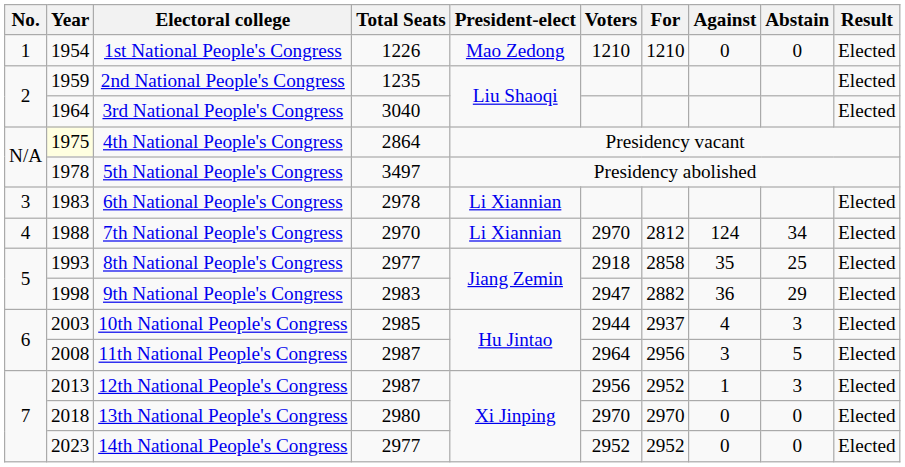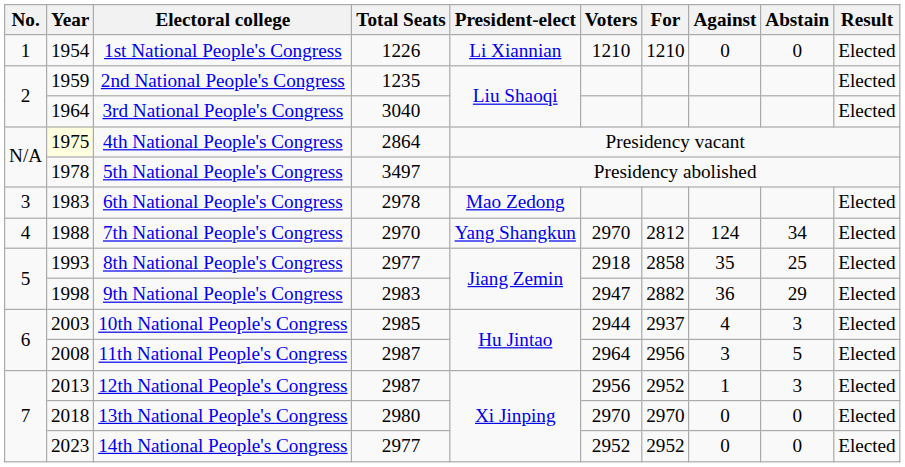 <table class=wikitable style="text-align:center;">
 <tr>
 <th>No.</th>
 <th>Year</th>
 <th>Electoral college</th>
 <th>Total Seats</th>
 <th>President-elect</th>
 <th>Voters</th>
 <th>For</th>
 <th>Against</th>
 <th>Abstain</th>
 <th>Result</th>
 </tr>
 <tr>
 <td>1</td>
 <td>1954</td>
 <td><a href='#'>1st National People's Congress</a></td>
 <td>1226</td>
-<td><a href='#'>Mao Zedong</a></td>
+<td><a href='#'>Li Xiannian</a></td>
 <td>1210</td>
 <td>1210</td>
 <td>0</td>
 <td>0</td>
 <td>Elected</td>
 </tr>
 <tr>
 <td rowspan="2">2</td>
 <td>1959</td>
 <td><a href='#'>2nd National People's Congress</a></td>
 <td>1235</td>
 <td rowspan="2"><a href='#'>Liu Shaoqi</a></td>
 <td></td>
 <td></td>
 <td></td>
 <td></td>
 <td>Elected</td>
 </tr>
 <tr>
 <td>1964</td>
 <td><a href='#'>3rd National People's Congress</a></td>
 <td>3040</td>
 <td></td>
 <td></td>
 <td></td>
 <td></td>
 <td>Elected</td>
 </tr>
 <tr>
 <td rowspan="2">N/A</td>
 <td style="background: lightyellow;">1975</td>
 <td><a href='#'>4th National People's Congress</a></td>
 <td>2864</td>
 <td colspan="6">Presidency vacant</td>
 </tr>
 <tr>
 <td>1978</td>
 <td><a href='#'>5th National People's Congress</a></td>
 <td>3497</td>
 <td colspan="6">Presidency abolished</td>
 </tr>
 <tr>
 <td>3</td>
 <td>1983</td>
 <td><a href='#'>6th National People's Congress</a></td>
 <td>2978</td>
-<td><a href='#'>Li Xiannian</a></td>
+<td><a href='#'>Mao Zedong</a></td>
 <td></td>
 <td></td>
 <td></td>
 <td></td>
 <td>Elected</td>
 </tr>
 <tr>
 <td>4</td>
 <td>1988</td>
 <td><a href='#'>7th National People's Congress</a></td>
 <td>2970</td>
-<td><a href='#'>Li Xiannian</a></td>
+<td><a href='#'>Yang Shangkun</a></td>
 <td>2970</td>
 <td>2812</td>
 <td>124</td>
 <td>34</td>
 <td>Elected</td>
 </tr>
 <tr>
 <td rowspan="2">5</td>
 <td>1993</td>
 <td><a href='#'>8th National People's Congress</a></td>
 <td>2977</td>
 <td rowspan="2"><a href='#'>Jiang Zemin</a></td>
 <td>2918</td>
 <td>2858</td>
 <td>35</td>
 <td>25</td>
 <td>Elected</td>
 </tr>
 <tr>
 <td>1998</td>
 <td><a href='#'>9th National People's Congress</a></td>
 <td>2983</td>
 <td>2947</td>
 <td>2882</td>
 <td>36</td>
 <td>29</td>
 <td>Elected</td>
 </tr>
 <tr>
 <td rowspan="2">6</td>
 <td>2003</td>
 <td><a href='#'>10th National People's Congress</a></td>
 <td>2985</td>
 <td rowspan="2"><a href='#'>Hu Jintao</a></td>
 <td>2944</td>
 <td>2937</td>
 <td>4</td>
 <td>3</td>
 <td>Elected</td>
 </tr>
 <tr>
 <td>2008</td>
 <td><a href='#'>11th National People's Congress</a></td>
 <td>2987</td>
 <td>2964</td>
 <td>2956</td>
 <td>3</td>
 <td>5</td>
 <td>Elected</td>
 </tr>
 <tr>
 <td rowspan="3">7</td>
 <td>2013</td>
 <td><a href='#'>12th National People's Congress</a></td>
 <td>2987</td>
 <td rowspan="3"><a href='#'>Xi Jinping</a></td>
 <td>2956</td>
 <td>2952</td>
 <td>1</td>
 <td>3</td>
 <td>Elected</td>
 </tr>
 <tr>
 <td>2018</td>
 <td><a href='#'>13th National People's Congress</a></td>
 <td>2980</td>
 <td>2970</td>
 <td>2970</td>
 <td>0</td>
 <td>0</td>
 <td>Elected</td>
 </tr>
 <tr>
 <td>2023</td>
 <td><a href='#'>14th National People's Congress</a></td>
 <td>2977</td>
 <td>2952</td>
 <td>2952</td>
 <td>0</td>
 <td>0</td>
 <td>Elected</td>
 </tr>
 </table>
